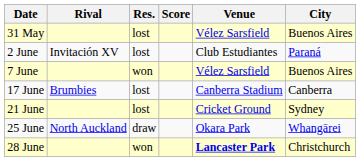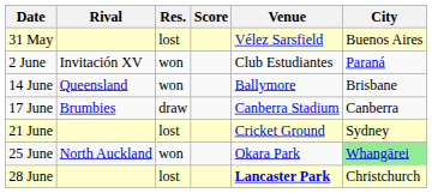 <table class= "wikitable sortable">
 <tr>
 <th>Date</th>
 <th>Rival</th>
 <th>Res.</th>
 <th>Score</th>
 <th>Venue</th>
 <th>City</th>
 </tr>
 <tr bgcolor=#ffffcc>
 <td>31 May</td>
 <td></td>
 <td>lost</td>
 <td></td>
 <td><a href='#'>Vélez Sarsfield</a></td>
 <td>Buenos Aires</td>
 </tr>
 <tr>
 <td>2 June</td>
 <td>Invitación XV</td>
-<td>lost</td>
+<td>won</td>
 <td></td>
 <td>Club Estudiantes</td>
 <td><a href='#'>Paraná</a></td>
 </tr>
-<tr bgcolor= #ffffcc>
-<td>7 June</td>
-<td></td>
+<tr>
+<td>14 June</td>
+<td><a href='#'>Queensland</a></td>
 <td>won</td>
 <td></td>
-<td><a href='#'>Vélez Sarsfield</a></td>
-<td>Buenos Aires</td>
+<td><a href='#'>Ballymore</a></td>
+<td>Brisbane</td>
 </tr>
 <tr>
 <td>17 June</td>
 <td><a href='#'>Brumbies</a></td>
-<td>lost</td>
+<td>draw</td>
 <td></td>
 <td><a href='#'>Canberra Stadium</a></td>
 <td>Canberra</td>
 </tr>
 <tr bgcolor= #ffffcc>
 <td>21 June</td>
 <td></td>
 <td>lost</td>
 <td></td>
 <td><a href='#'>Cricket Ground</a></td>
 <td>Sydney</td>
 </tr>
 <tr>
 <td>25 June</td>
 <td><a href='#'>North Auckland</a></td>
-<td>draw</td>
+<td>won</td>
 <td></td>
 <td><a href='#'>Okara Park</a></td>
-<td><a href='#'>Whangārei</a></td>
+<td style="background: lightgreen;"><a href='#'>Whangārei</a></td>
 </tr>
 <tr bgcolor=#ffffcc>
 <td>28 June</td>
 <td></td>
-<td>won</td>
+<td>lost</td>
 <td></td>
 <td><strong><a href='#'>Lancaster Park</a></strong></td>
 <td>Christchurch</td>
 </tr>
 </table>
